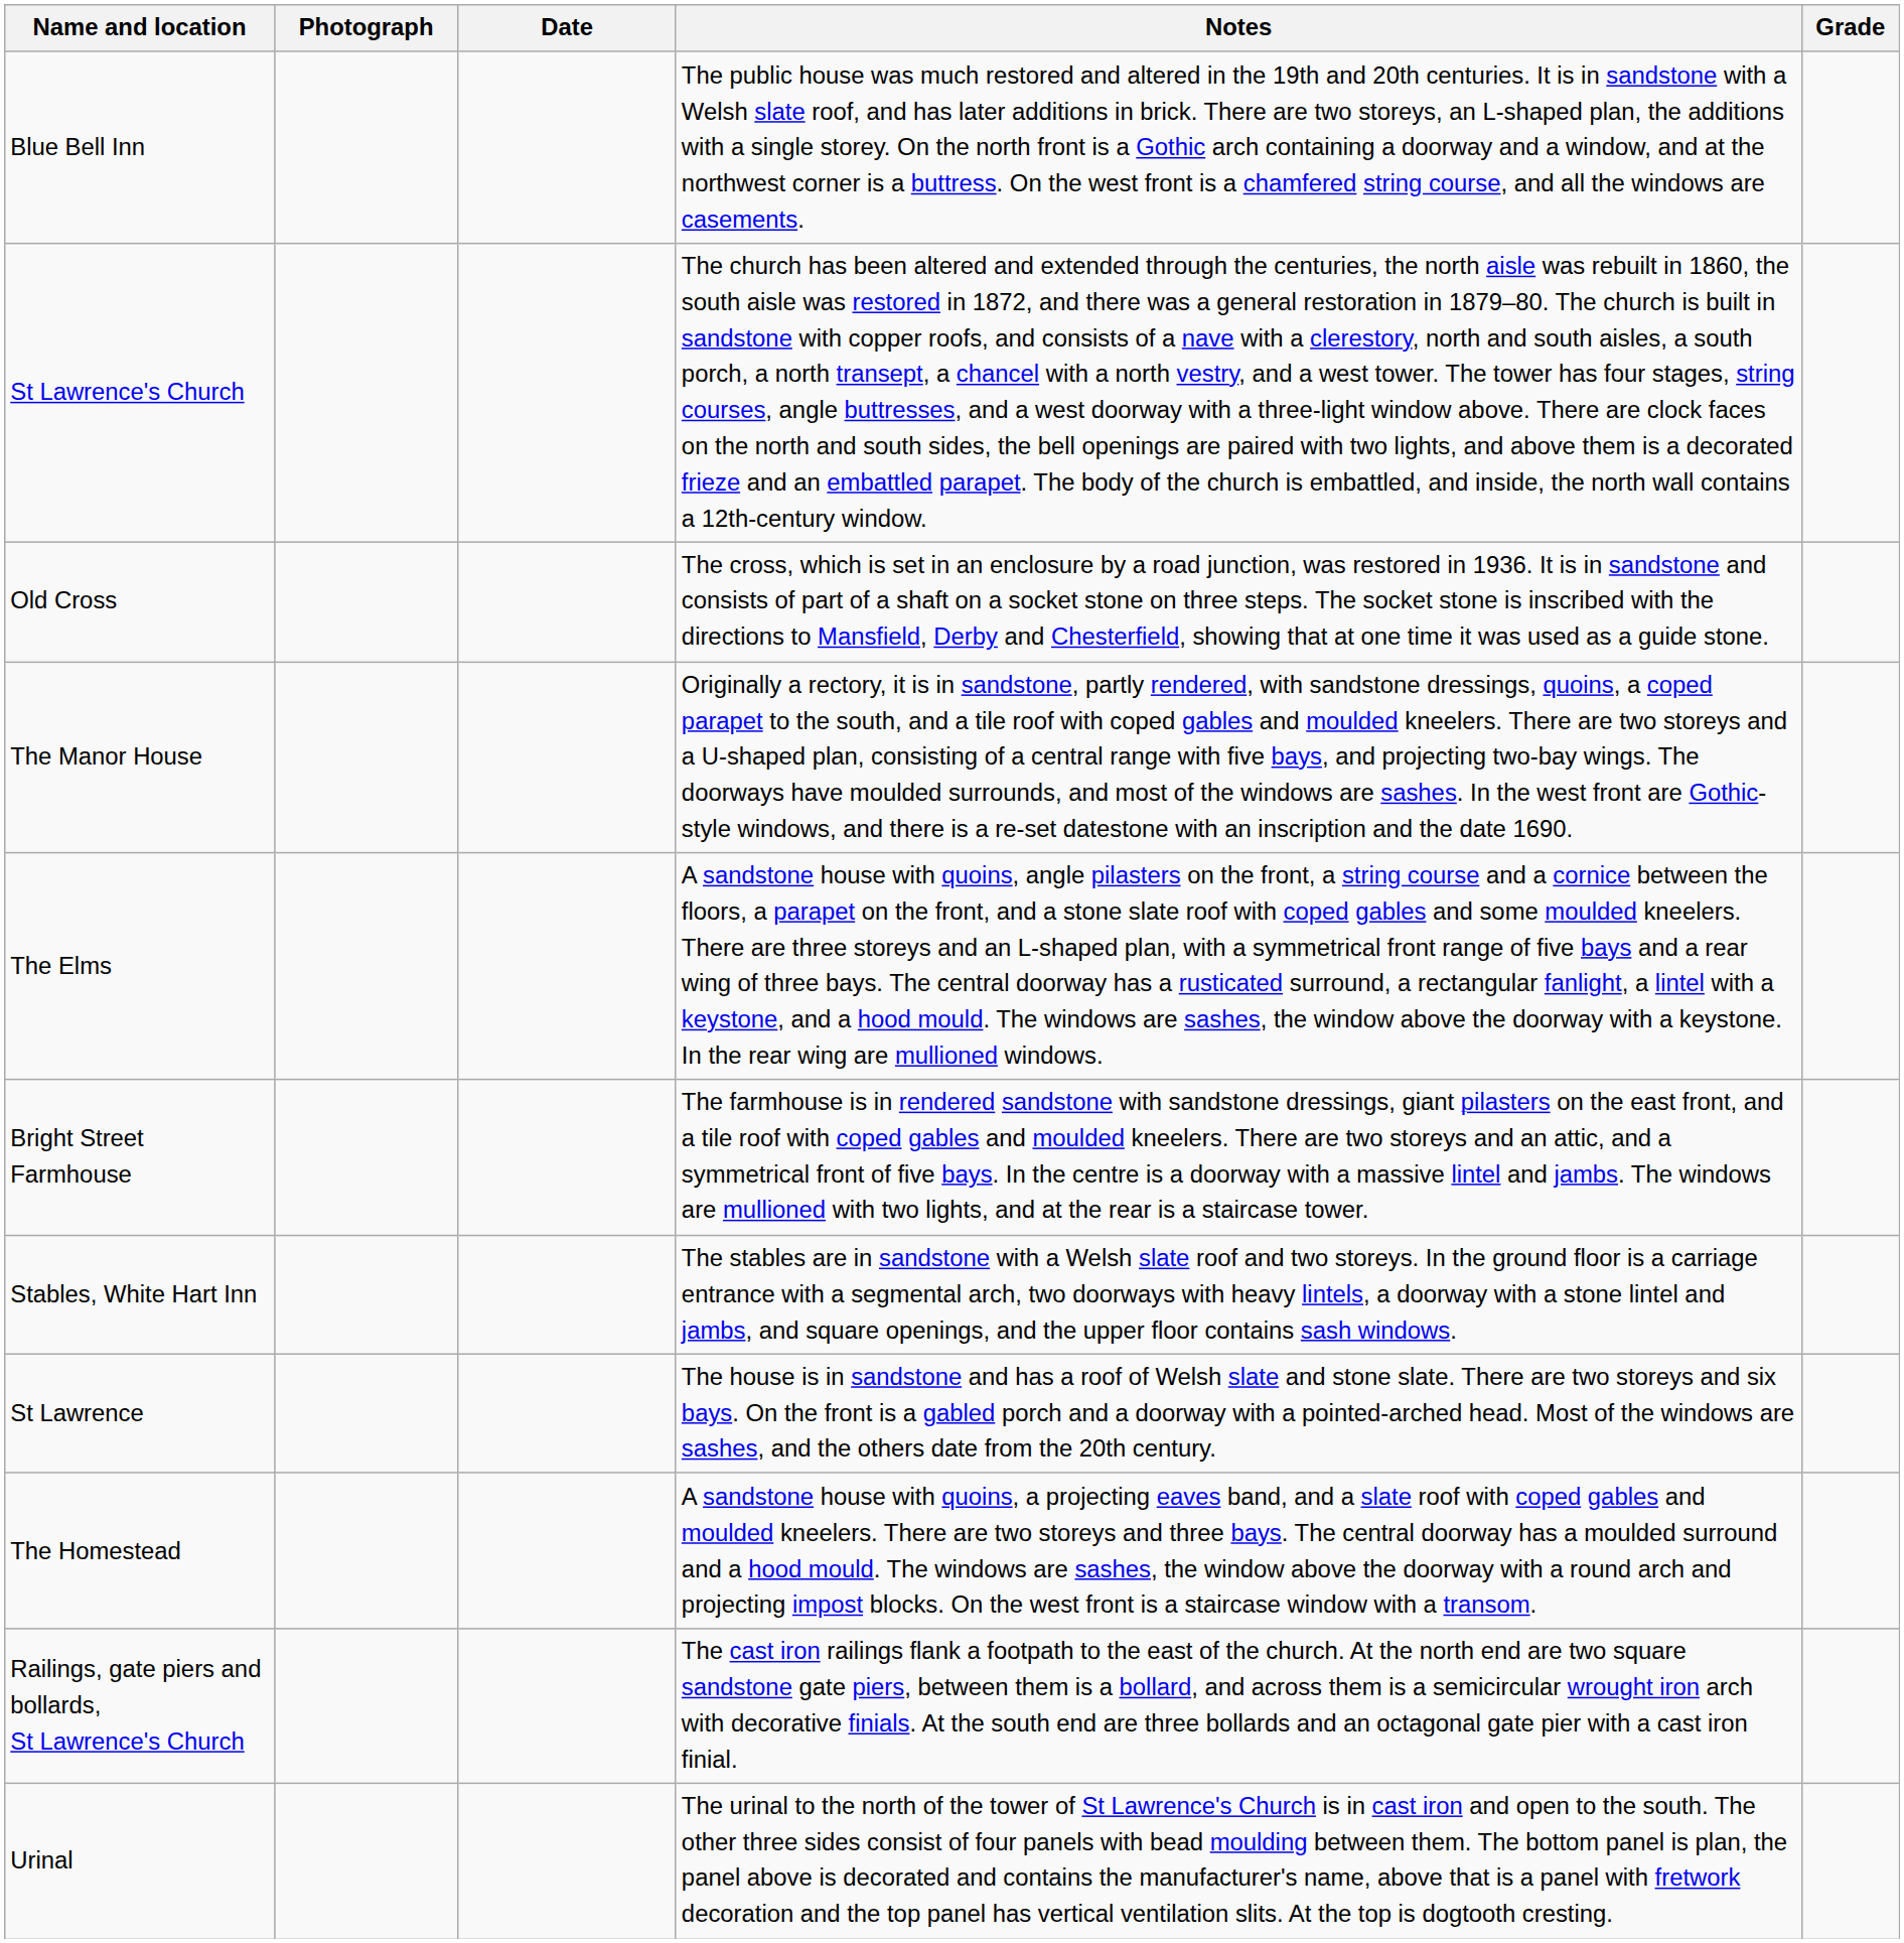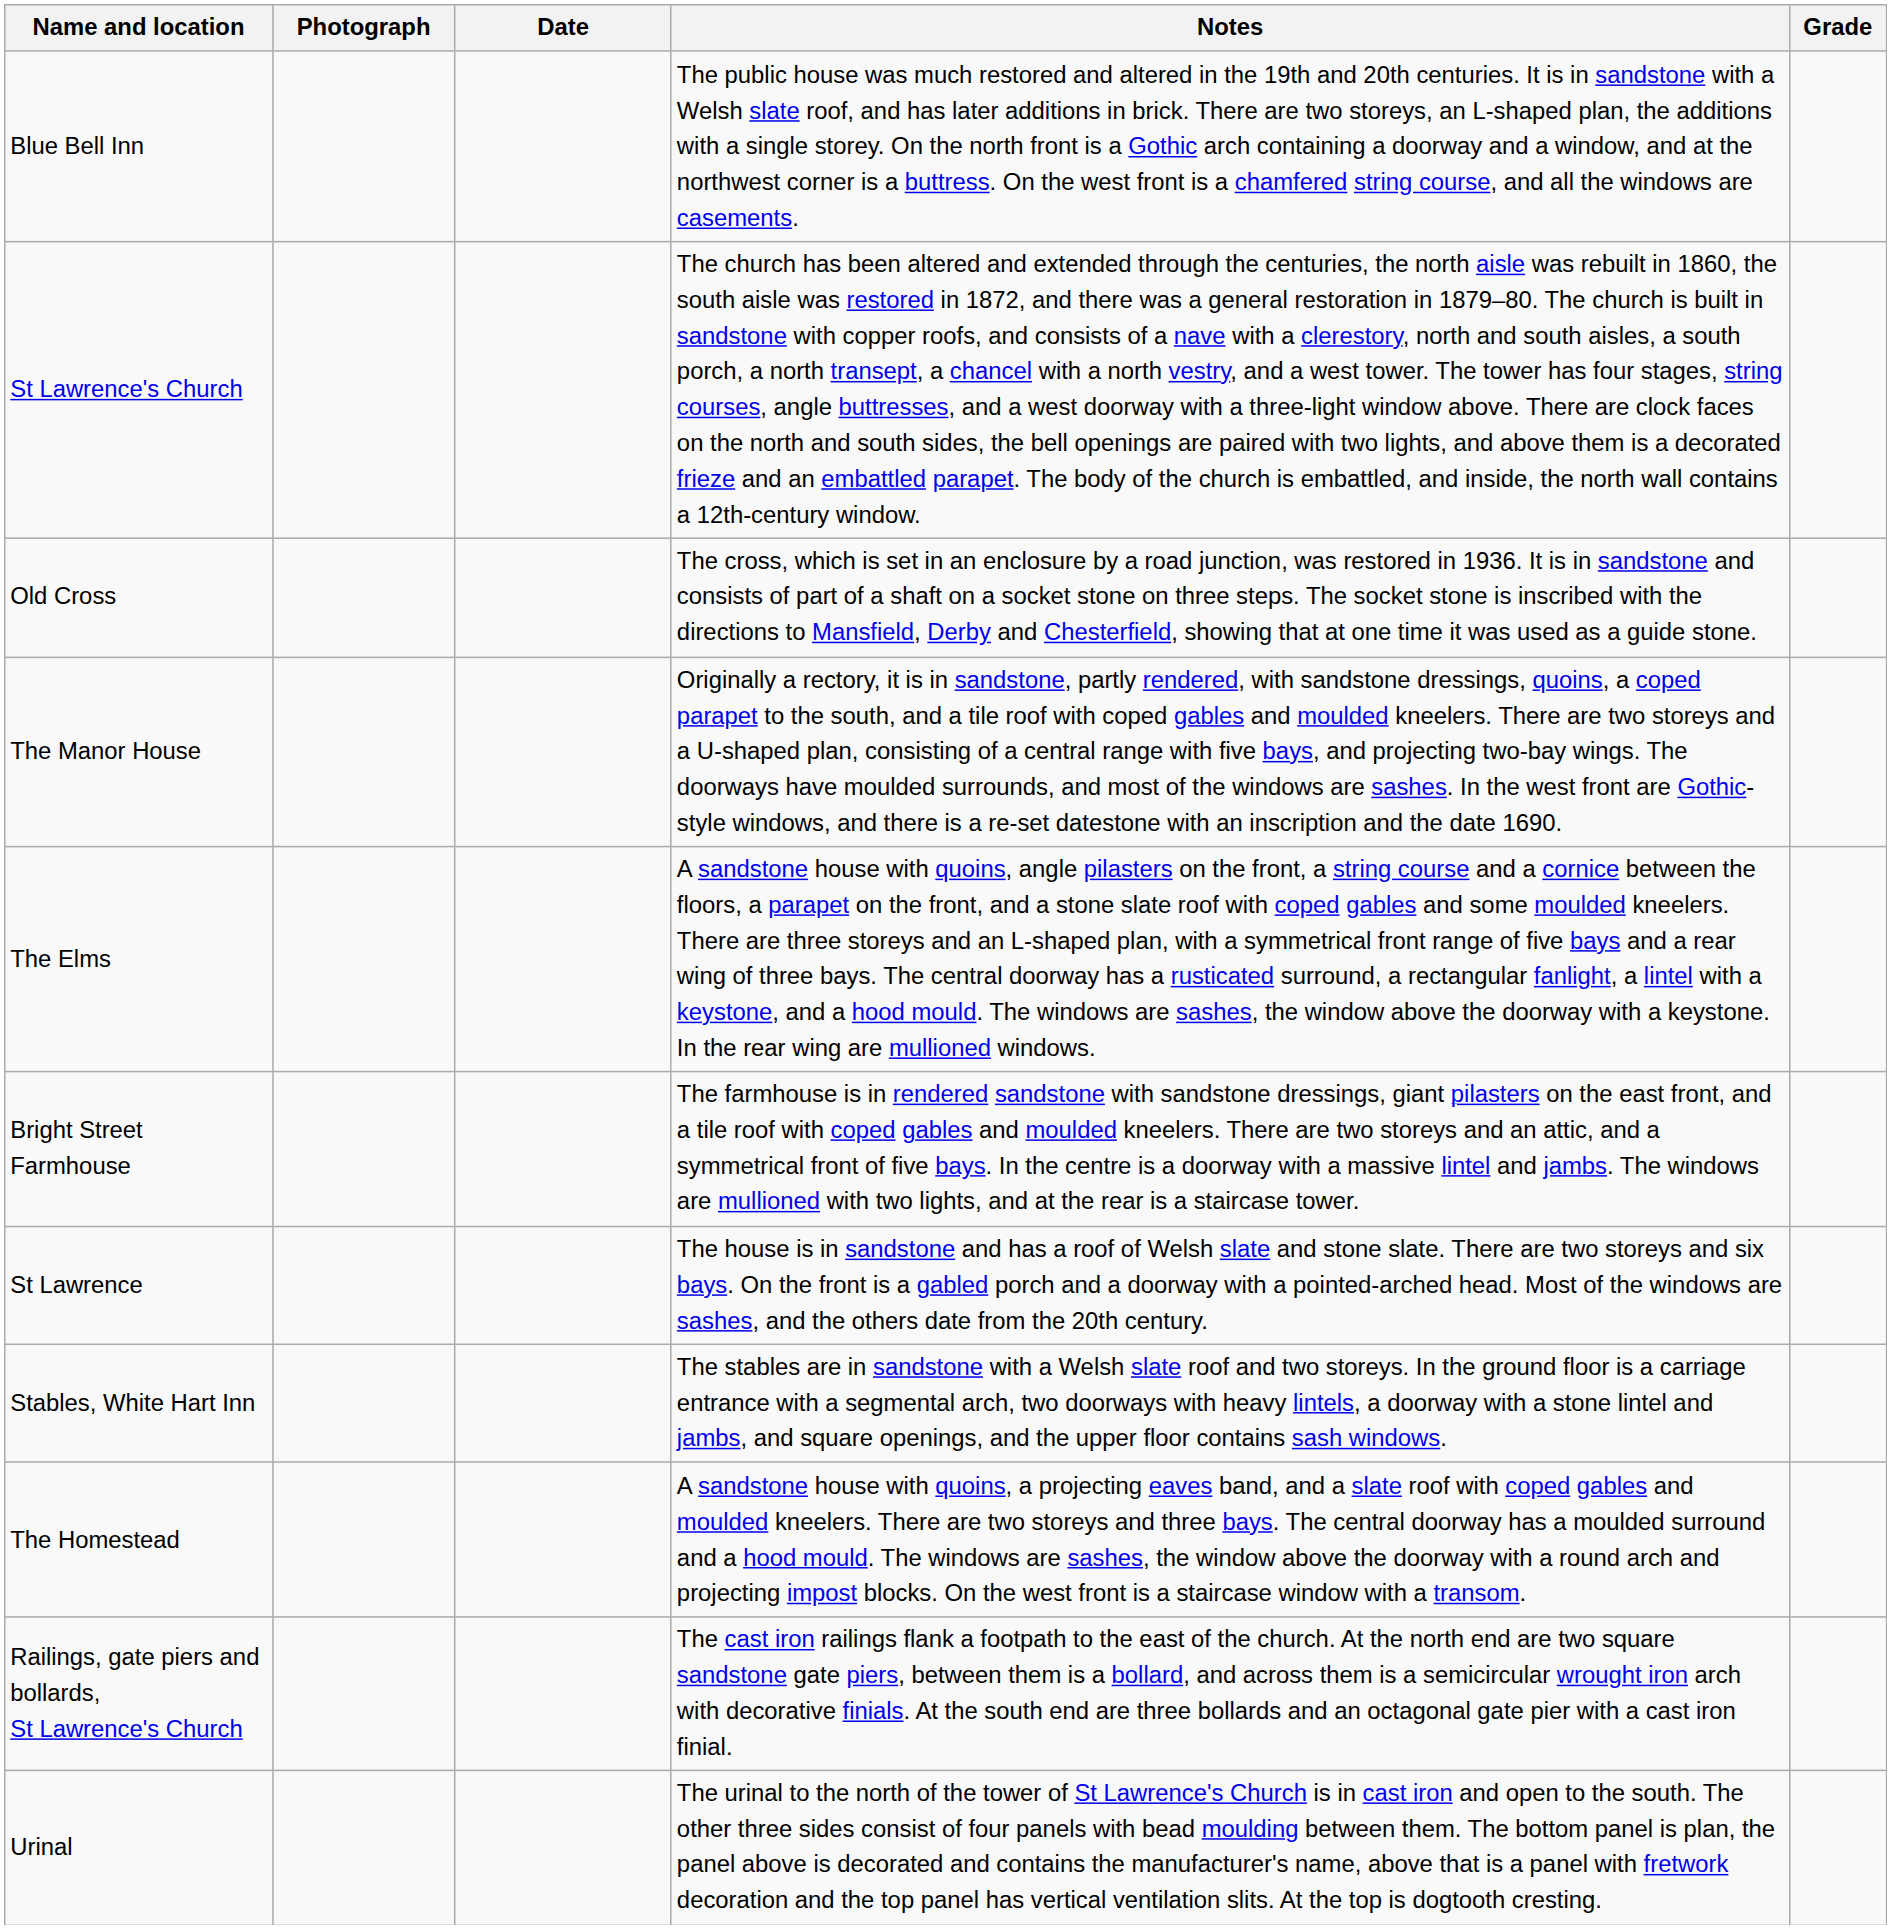 <table class="wikitable sortable plainrowheaders" style="width:100%; border:0; text-align:left; line-height:150%;">
 <tr>
 <th scope="col"  style="width:150px">Name and location</th>
 <th scope="col"  style="width:100px" class="unsortable">Photograph</th>
 <th scope="col"  style="width:120px">Date</th>
 <th scope="col"  style="width:650px" class="unsortable">Notes</th>
 <th scope="col"  style="width:50px">Grade</th>
 </tr>
 <tr>
 <td>Blue Bell Inn<br><small></small></td>
 <td></td>
 <td align="center"></td>
 <td>The public house was much restored and altered in the 19th and 20th centuries.  It is in <a href='#'>sandstone</a> with a Welsh <a href='#'>slate</a> roof, and has later additions in brick.  There are two storeys, an L-shaped plan, the additions with a single storey.  On the north front is a <a href='#'>Gothic</a> arch containing a doorway and a window, and at the northwest corner is a <a href='#'>buttress</a>.  On the west front is a <a href='#'>chamfered</a> <a href='#'>string course</a>, and all the windows are <a href='#'>casements</a>.</td>
 <td align="center" ></td>
 </tr>
 <tr>
 <td><a href='#'>St Lawrence's Church</a><br><small></small></td>
 <td></td>
 <td align="center"></td>
 <td>The church has been altered and extended through the centuries, the north <a href='#'>aisle</a> was rebuilt in 1860, the south aisle was <a href='#'>restored</a> in 1872, and there was a general restoration in 1879–80.  The church is built in <a href='#'>sandstone</a> with copper roofs, and consists of a <a href='#'>nave</a> with a <a href='#'>clerestory</a>, north and south aisles, a south porch, a north <a href='#'>transept</a>, a <a href='#'>chancel</a> with a north <a href='#'>vestry</a>, and a west tower.  The tower has four stages, <a href='#'>string courses</a>, angle <a href='#'>buttresses</a>, and a west doorway with a three-light window above.  There are clock faces on the north and south sides, the bell openings are paired with two lights, and above them is a decorated <a href='#'>frieze</a> and an <a href='#'>embattled</a> <a href='#'>parapet</a>.  The body of the church is embattled, and inside, the north wall contains a 12th-century window.</td>
 <td align="center" ></td>
 </tr>
 <tr>
 <td>Old Cross<br><small></small></td>
 <td></td>
 <td align="center"></td>
 <td>The cross, which is set in an enclosure by a road junction, was restored in 1936.  It is in <a href='#'>sandstone</a> and consists of part of a shaft on a socket stone on three steps.  The socket stone is inscribed with the directions to <a href='#'>Mansfield</a>, <a href='#'>Derby</a> and <a href='#'>Chesterfield</a>, showing that at one time it was used as a guide stone.</td>
 <td align="center" ></td>
 </tr>
 <tr>
 <td>The Manor House<br><small></small></td>
 <td></td>
 <td align="center"></td>
 <td>Originally a rectory, it is in <a href='#'>sandstone</a>, partly <a href='#'>rendered</a>, with sandstone dressings, <a href='#'>quoins</a>, a <a href='#'>coped</a> <a href='#'>parapet</a> to the south, and a tile roof with coped <a href='#'>gables</a> and <a href='#'>moulded</a> kneelers.  There are two storeys and a U-shaped plan, consisting of a central range with five <a href='#'>bays</a>, and projecting two-bay wings.  The doorways have moulded surrounds, and most of the windows are <a href='#'>sashes</a>.  In the west front are <a href='#'>Gothic</a>-style windows, and there is a re-set datestone with an inscription and the date 1690.</td>
 <td align="center" ></td>
 </tr>
 <tr>
 <td>The Elms<br><small></small></td>
 <td></td>
 <td align="center"></td>
 <td>A <a href='#'>sandstone</a> house with <a href='#'>quoins</a>, angle <a href='#'>pilasters</a> on the front, a <a href='#'>string course</a> and a <a href='#'>cornice</a> between the floors, a <a href='#'>parapet</a> on the front, and a stone slate roof with <a href='#'>coped</a> <a href='#'>gables</a> and some <a href='#'>moulded</a> kneelers.  There are three storeys and an L-shaped plan, with a symmetrical front range of five <a href='#'>bays</a> and a rear wing of three bays.  The central doorway has a <a href='#'>rusticated</a> surround, a rectangular <a href='#'>fanlight</a>, a <a href='#'>lintel</a> with a <a href='#'>keystone</a>, and a <a href='#'>hood mould</a>.  The windows are <a href='#'>sashes</a>, the window above the doorway with a keystone.  In the rear wing are <a href='#'>mullioned</a> windows.</td>
 <td align="center" ></td>
 </tr>
 <tr>
 <td>Bright Street Farmhouse<br><small></small></td>
 <td></td>
 <td align="center"></td>
 <td>The farmhouse is in <a href='#'>rendered</a> <a href='#'>sandstone</a> with sandstone dressings, giant <a href='#'>pilasters</a> on the east front, and a tile roof with <a href='#'>coped</a> <a href='#'>gables</a> and <a href='#'>moulded</a> kneelers.  There are two storeys and an attic, and a symmetrical front of five <a href='#'>bays</a>.  In the centre is a doorway with a massive <a href='#'>lintel</a> and <a href='#'>jambs</a>.  The windows are <a href='#'>mullioned</a> with two lights, and at the rear is a staircase tower.</td>
 <td align="center" ></td>
 </tr>
 <tr>
+<td>St Lawrence<br><small></small></td>
+<td></td>
+<td align="center"></td>
+<td>The house is in <a href='#'>sandstone</a> and has a roof of Welsh <a href='#'>slate</a> and stone slate.  There are two storeys and six <a href='#'>bays</a>. On the front is a <a href='#'>gabled</a> porch and a doorway with a pointed-arched head.  Most of the windows are <a href='#'>sashes</a>, and the others date from the 20th century.</td>
+<td align="center" ></td>
+</tr>
+<tr>
 <td>Stables, White Hart Inn<br><small></small></td>
 <td></td>
 <td align="center"></td>
 <td>The stables are in <a href='#'>sandstone</a> with a Welsh <a href='#'>slate</a> roof and two storeys.  In the ground floor is a carriage entrance with a segmental arch, two doorways with heavy <a href='#'>lintels</a>, a doorway with a stone lintel and <a href='#'>jambs</a>, and square openings, and the upper floor contains <a href='#'>sash windows</a>.</td>
-<td align="center" ></td>
-</tr>
-<tr>
-<td>St Lawrence<br><small></small></td>
-<td></td>
-<td align="center"></td>
-<td>The house is in <a href='#'>sandstone</a> and has a roof of Welsh <a href='#'>slate</a> and stone slate.  There are two storeys and six <a href='#'>bays</a>. On the front is a <a href='#'>gabled</a> porch and a doorway with a pointed-arched head.  Most of the windows are <a href='#'>sashes</a>, and the others date from the 20th century.</td>
 <td align="center" ></td>
 </tr>
 <tr>
 <td>The Homestead<br><small></small></td>
 <td></td>
 <td align="center"></td>
 <td>A <a href='#'>sandstone</a> house with <a href='#'>quoins</a>, a projecting <a href='#'>eaves</a> band, and a <a href='#'>slate</a> roof with <a href='#'>coped</a> <a href='#'>gables</a> and <a href='#'>moulded</a> kneelers.  There are two storeys and three <a href='#'>bays</a>.  The central doorway has a moulded surround and a <a href='#'>hood mould</a>.  The windows are <a href='#'>sashes</a>, the window above the doorway with a round arch and projecting <a href='#'>impost</a> blocks.  On the west front is a staircase window with a <a href='#'>transom</a>.</td>
 <td align="center" ></td>
 </tr>
 <tr>
 <td>Railings, gate piers and bollards,<br><a href='#'>St Lawrence's Church</a><br><small></small></td>
 <td></td>
 <td align="center"></td>
 <td>The <a href='#'>cast iron</a> railings flank a footpath to the east of the church.  At the north end are two square <a href='#'>sandstone</a> gate <a href='#'>piers</a>, between them is a <a href='#'>bollard</a>, and across them is a semicircular <a href='#'>wrought iron</a> arch with decorative <a href='#'>finials</a>.  At the south end are three bollards and an octagonal gate pier with a cast iron finial.</td>
 <td align="center" ></td>
 </tr>
 <tr>
 <td>Urinal<br><small></small></td>
 <td></td>
 <td align="center"></td>
 <td>The urinal to the north of the tower of <a href='#'>St Lawrence's Church</a> is in <a href='#'>cast iron</a> and open to the south.  The other three sides consist of four panels with bead <a href='#'>moulding</a> between them.  The bottom panel is plan, the panel above is decorated and contains the manufacturer's name, above that is a panel with <a href='#'>fretwork</a> decoration and the top panel has vertical ventilation slits.  At the top is dogtooth cresting.</td>
 <td align="center" ></td>
 </tr>
 <tr>
 </tr>
 </table>
